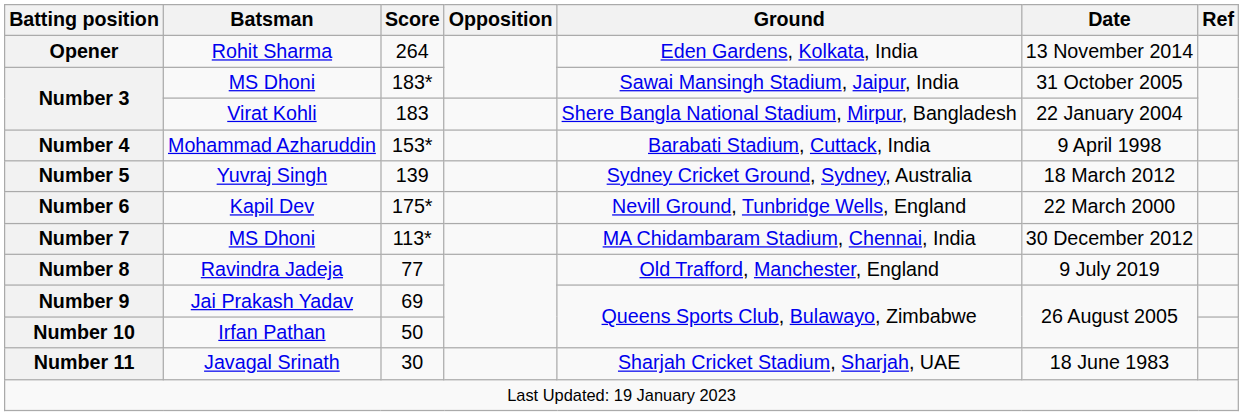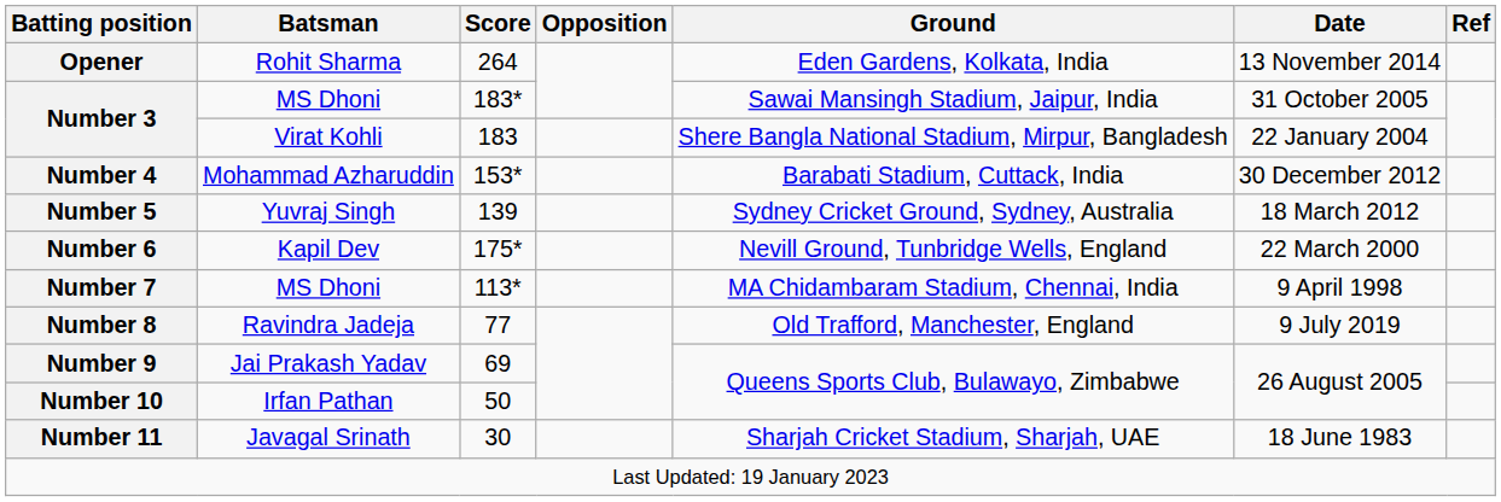 <table class="wikitable sortable" style=text-align:center;>
 <tr>
 <th scope="col">Batting position</th>
 <th scope="col">Batsman</th>
 <th scope="col">Score</th>
 <th scope="col">Opposition</th>
 <th scope="col">Ground</th>
 <th scope="col">Date</th>
 <th scope="col">Ref</th>
 </tr>
 <tr>
 <th scope=row style=text-align:center;>Opener</th>
 <td><a href='#'>Rohit Sharma</a></td>
 <td>264</td>
 <td rowspan=2></td>
 <td><a href='#'>Eden Gardens</a>, <a href='#'>Kolkata</a>, India</td>
 <td>13 November 2014</td>
 <td></td>
 </tr>
 <tr>
 <th scope=row style=text-align:center; rowspan=2>Number 3</th>
 <td><a href='#'>MS Dhoni</a></td>
 <td>183*</td>
 <td><a href='#'>Sawai Mansingh Stadium</a>, <a href='#'>Jaipur</a>, India</td>
 <td>31 October 2005</td>
 <td rowspan=2></td>
 </tr>
 <tr>
 <td><a href='#'>Virat Kohli</a></td>
 <td>183</td>
 <td></td>
 <td><a href='#'>Shere Bangla National Stadium</a>, <a href='#'>Mirpur</a>, Bangladesh</td>
 <td>22 January 2004</td>
 </tr>
 <tr>
 <th scope=row style=text-align:center;>Number 4</th>
 <td><a href='#'>Mohammad Azharuddin</a></td>
 <td>153*</td>
 <td></td>
 <td><a href='#'>Barabati Stadium</a>, <a href='#'>Cuttack</a>, India</td>
-<td>9 April 1998</td>
+<td>30 December 2012</td>
 <td></td>
 </tr>
 <tr>
 <th scope=row style=text-align:center;>Number 5</th>
 <td><a href='#'>Yuvraj Singh</a></td>
 <td>139</td>
 <td></td>
 <td><a href='#'>Sydney Cricket Ground</a>, <a href='#'>Sydney</a>, Australia</td>
 <td>18 March 2012</td>
 <td></td>
 </tr>
 <tr>
 <th scope=row style=text-align:center;>Number 6</th>
 <td><a href='#'>Kapil Dev</a></td>
 <td>175*</td>
 <td></td>
 <td><a href='#'>Nevill Ground</a>, <a href='#'>Tunbridge Wells</a>, England</td>
 <td>22 March 2000</td>
 <td></td>
 </tr>
 <tr>
 <th scope=row style=text-align:center;>Number 7</th>
 <td><a href='#'>MS Dhoni</a></td>
 <td>113*</td>
 <td></td>
 <td><a href='#'>MA Chidambaram Stadium</a>, <a href='#'>Chennai</a>, India</td>
-<td>30 December 2012</td>
+<td>9 April 1998</td>
 <td></td>
 </tr>
 <tr>
 <th scope=row style=text-align:center;>Number 8</th>
 <td><a href='#'>Ravindra Jadeja</a></td>
 <td>77</td>
 <td rowspan=3></td>
 <td><a href='#'>Old Trafford</a>, <a href='#'>Manchester</a>, England</td>
 <td>9 July 2019</td>
 <td></td>
 </tr>
 <tr>
 <th scope=row style=text-align:center;>Number 9</th>
 <td><a href='#'>Jai Prakash Yadav</a></td>
 <td>69</td>
 <td rowspan=2><a href='#'>Queens Sports Club</a>, <a href='#'>Bulawayo</a>, Zimbabwe</td>
 <td rowspan=2>26 August 2005</td>
 <td></td>
 </tr>
 <tr>
 <th scope=row style=text-align:center;>Number 10</th>
 <td><a href='#'>Irfan Pathan</a></td>
 <td>50</td>
 <td></td>
 </tr>
 <tr>
 <th scope=row style=text-align:center;>Number 11</th>
 <td><a href='#'>Javagal Srinath</a></td>
 <td>30</td>
 <td></td>
 <td><a href='#'>Sharjah Cricket Stadium</a>, <a href='#'>Sharjah</a>, UAE</td>
 <td>18 June 1983</td>
 <td></td>
 </tr>
 <tr>
 <td colspan=7><small>Last Updated: 19 January 2023</small></td>
 </tr>
 </table>
